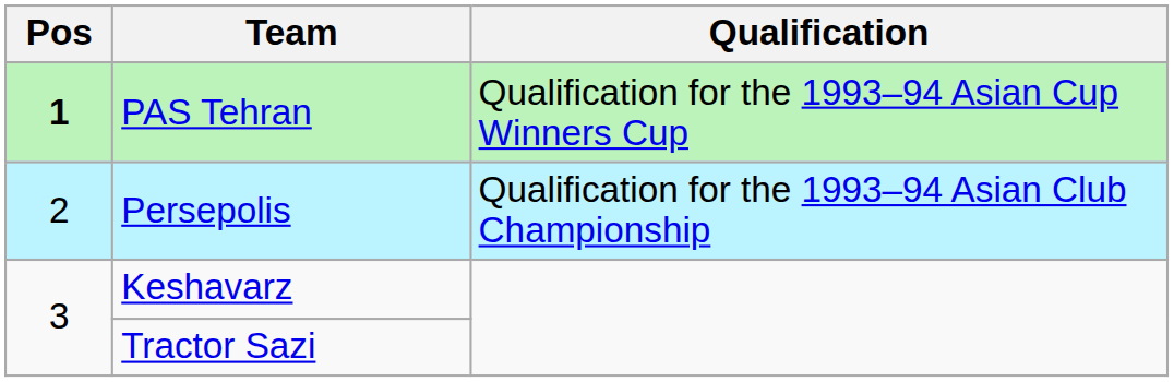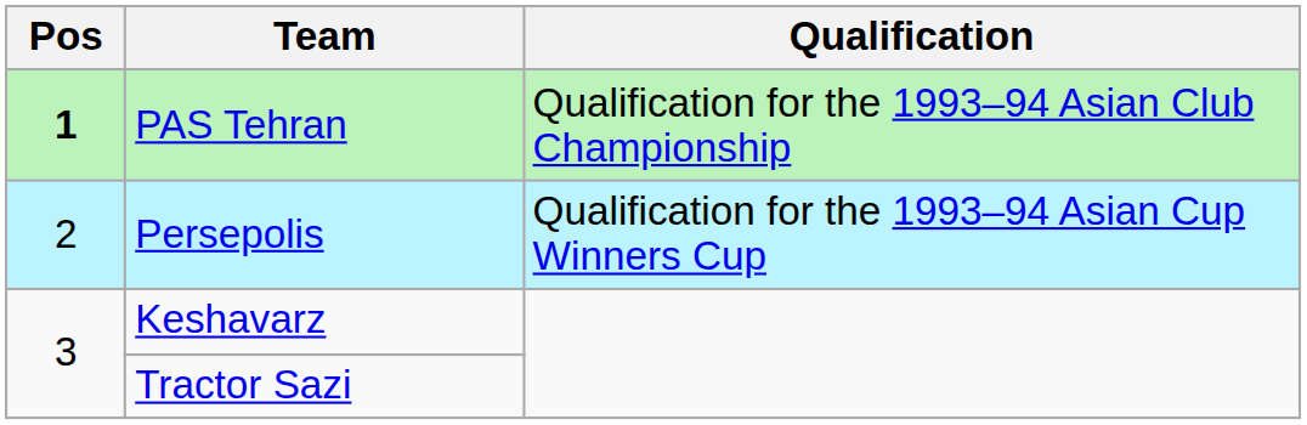 <table class="wikitable" style="text-align:left">
 <tr>
 <th width=40 align=center>Pos</th>
 <th width=150 align=center>Team</th>
 <th width=300 align=center>Qualification</th>
 </tr>
 <tr bgcolor=#BBF3BB>
 <td align=center><strong>1</strong></td>
 <td><a href='#'>PAS Tehran</a></td>
-<td>Qualification for the <a href='#'>1993–94 Asian Cup Winners Cup</a></td>
+<td>Qualification for the <a href='#'>1993–94 Asian Club Championship</a></td>
 </tr>
 <tr bgcolor=#BBF3FF>
 <td align=center>2</td>
 <td><a href='#'>Persepolis</a></td>
-<td>Qualification for the <a href='#'>1993–94 Asian Club Championship</a></td>
+<td>Qualification for the <a href='#'>1993–94 Asian Cup Winners Cup</a></td>
 </tr>
 <tr>
 <td rowspan=2 align=center>3</td>
 <td><a href='#'>Keshavarz</a></td>
 <td rowspan=2></td>
 </tr>
 <tr>
 <td><a href='#'>Tractor Sazi</a></td>
 </tr>
 </table>
